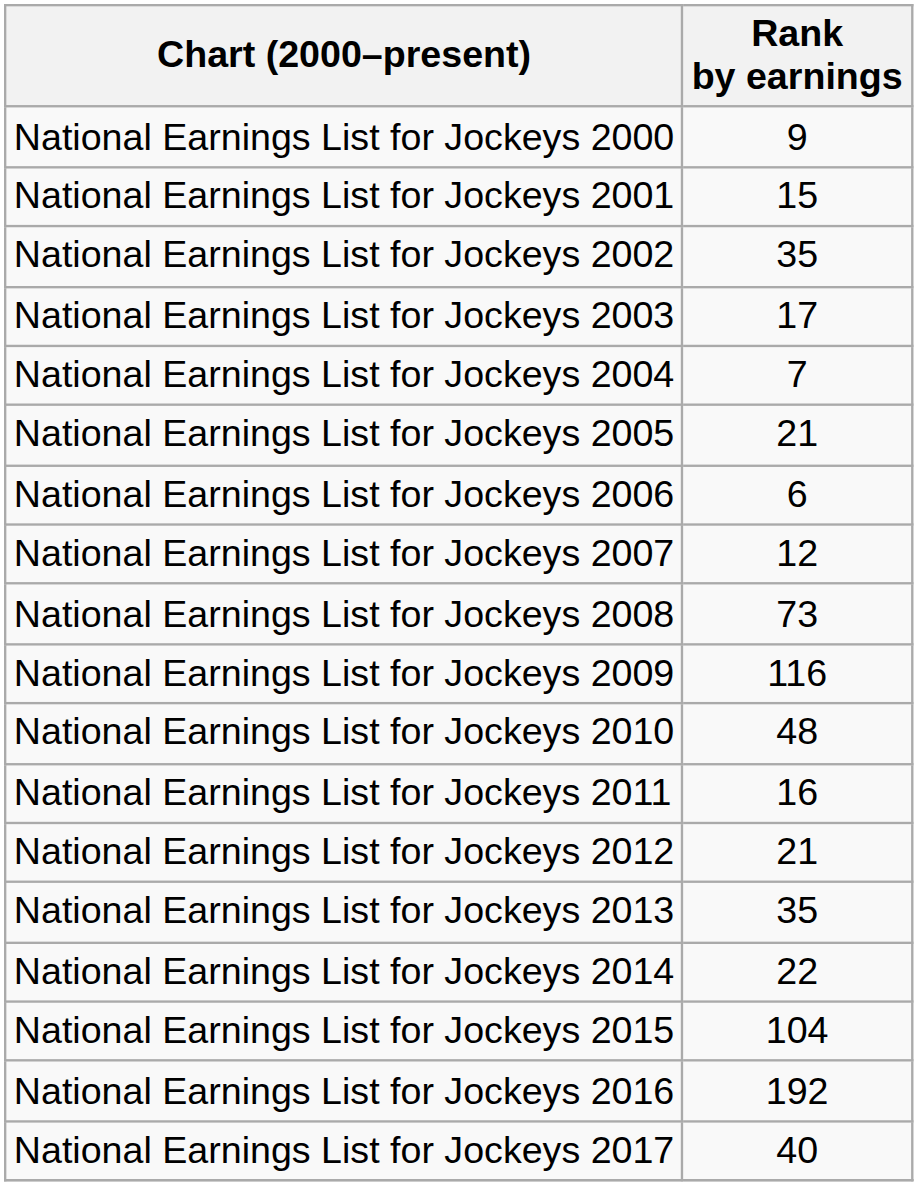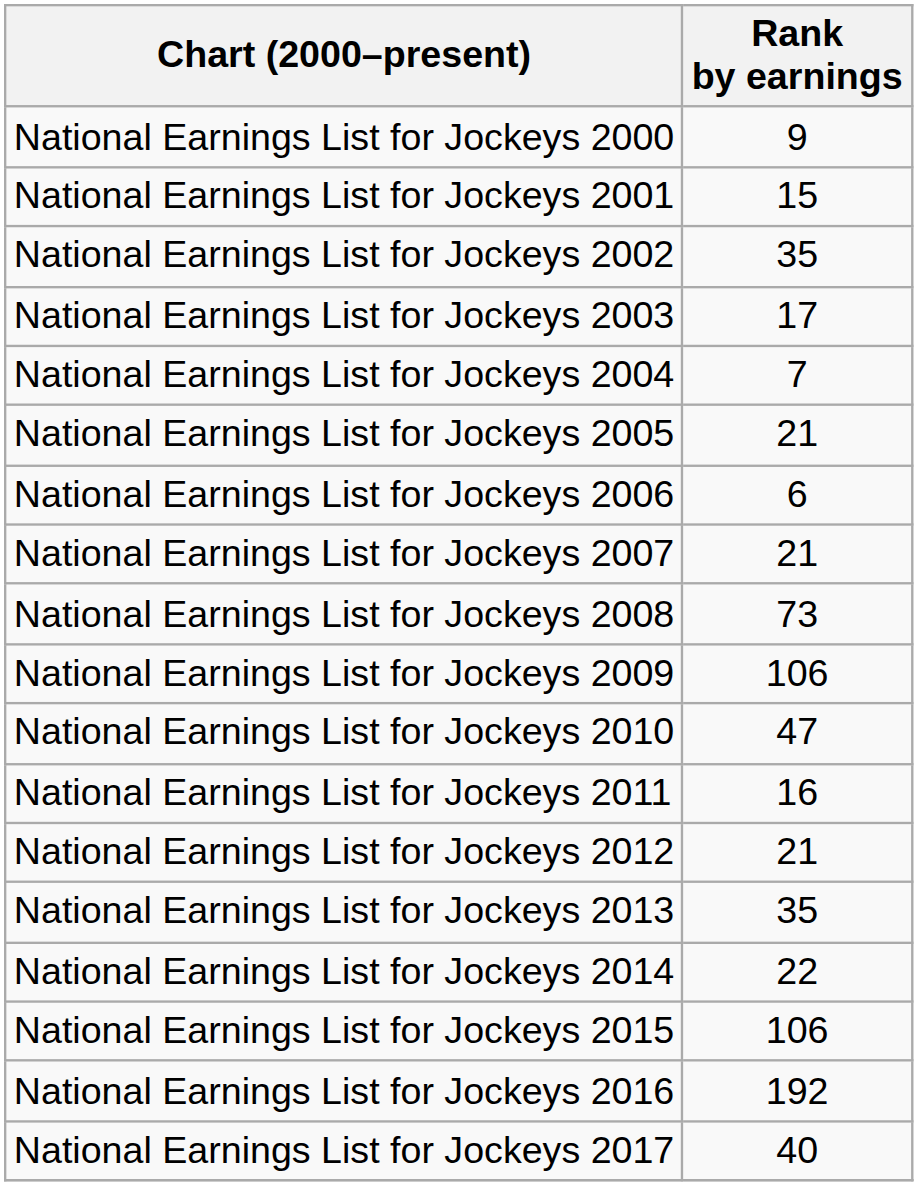 <table class="wikitable sortable">
 <tr>
 <th>Chart (2000–present)</th>
 <th>Rank<br>by earnings</th>
 </tr>
 <tr>
 <td>National Earnings List for Jockeys 2000</td>
 <td style="text-align:center;">9</td>
 </tr>
 <tr>
 <td>National Earnings List for Jockeys 2001</td>
 <td style="text-align:center;">15</td>
 </tr>
 <tr>
 <td>National Earnings List for Jockeys 2002</td>
 <td style="text-align:center;">35</td>
 </tr>
 <tr>
 <td>National Earnings List for Jockeys 2003</td>
 <td style="text-align:center;">17</td>
 </tr>
 <tr>
 <td>National Earnings List for Jockeys 2004</td>
 <td style="text-align:center;">7</td>
 </tr>
 <tr>
 <td>National Earnings List for Jockeys 2005</td>
 <td style="text-align:center;">21</td>
 </tr>
 <tr>
 <td>National Earnings List for Jockeys 2006</td>
 <td style="text-align:center;">6</td>
 </tr>
 <tr>
 <td>National Earnings List for Jockeys 2007</td>
-<td style="text-align:center;">12</td>
+<td style="text-align:center;">21</td>
 </tr>
 <tr>
 <td>National Earnings List for Jockeys 2008</td>
 <td style="text-align:center;">73</td>
 </tr>
 <tr>
 <td>National Earnings List for Jockeys 2009</td>
-<td style="text-align:center;">116</td>
+<td style="text-align:center;">106</td>
 </tr>
 <tr>
 <td>National Earnings List for Jockeys 2010</td>
-<td style="text-align:center;">48</td>
+<td style="text-align:center;">47</td>
 </tr>
 <tr>
 <td>National Earnings List for Jockeys 2011</td>
 <td style="text-align:center;">16</td>
 </tr>
 <tr>
 <td>National Earnings List for Jockeys 2012</td>
 <td style="text-align:center;">21</td>
 </tr>
 <tr>
 <td>National Earnings List for Jockeys 2013</td>
 <td style="text-align:center;">35</td>
 </tr>
 <tr>
 <td>National Earnings List for Jockeys 2014</td>
 <td style="text-align:center;">22</td>
 </tr>
 <tr>
 <td>National Earnings List for Jockeys 2015</td>
-<td style="text-align:center;">104</td>
+<td style="text-align:center;">106</td>
 </tr>
 <tr>
 <td>National Earnings List for Jockeys 2016</td>
 <td style="text-align:center;">192</td>
 </tr>
 <tr>
 <td>National Earnings List for Jockeys 2017</td>
 <td style="text-align:center;">40</td>
 </tr>
 <tr>
 </tr>
 </table>
